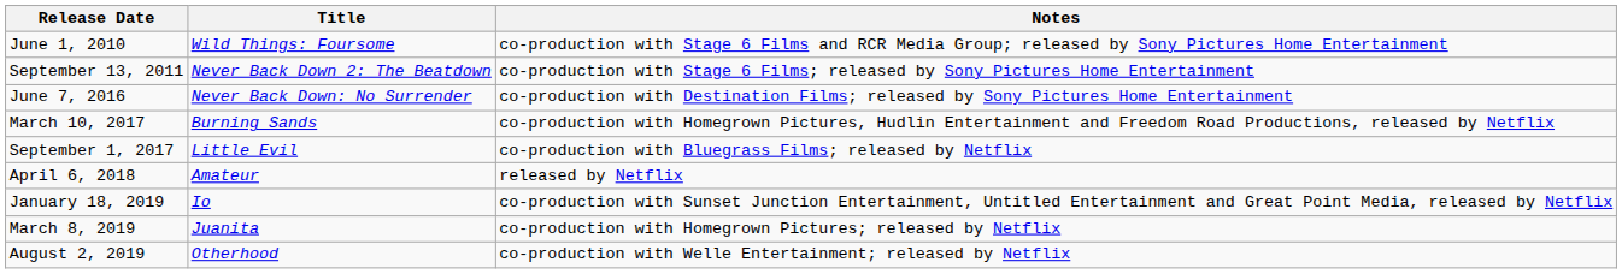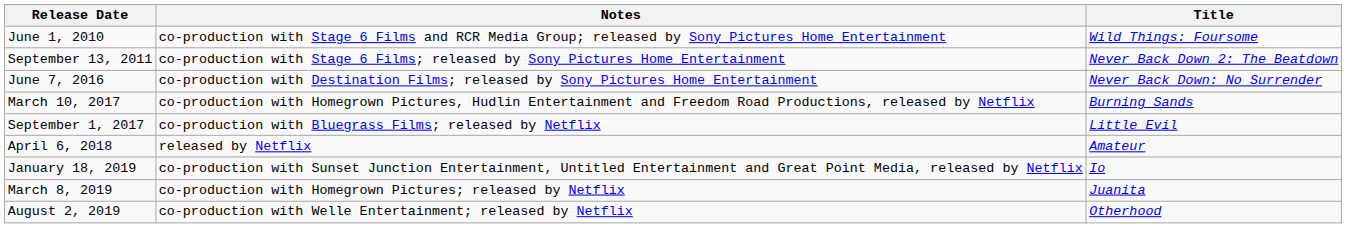 <table class="wikitable sortable">
 <tr>
 <th>Release Date</th>
+<th>Notes</th>
 <th>Title</th>
-<th>Notes</th>
 </tr>
 <tr>
 <td>June 1, 2010</td>
+<td>co-production with <a href='#'>Stage 6 Films</a> and RCR Media Group; released by <a href='#'>Sony Pictures Home Entertainment</a></td>
 <td><em><a href='#'>Wild Things: Foursome</a></em></td>
-<td>co-production with <a href='#'>Stage 6 Films</a> and RCR Media Group; released by <a href='#'>Sony Pictures Home Entertainment</a></td>
 </tr>
 <tr>
 <td>September 13, 2011</td>
+<td>co-production with <a href='#'>Stage 6 Films</a>; released by <a href='#'>Sony Pictures Home Entertainment</a></td>
 <td><em><a href='#'>Never Back Down 2: The Beatdown</a></em></td>
-<td>co-production with <a href='#'>Stage 6 Films</a>; released by <a href='#'>Sony Pictures Home Entertainment</a></td>
 </tr>
 <tr>
 <td>June 7, 2016</td>
+<td>co-production with <a href='#'>Destination Films</a>; released by <a href='#'>Sony Pictures Home Entertainment</a></td>
 <td><em><a href='#'>Never Back Down: No Surrender</a></em></td>
-<td>co-production with <a href='#'>Destination Films</a>; released by <a href='#'>Sony Pictures Home Entertainment</a></td>
 </tr>
 <tr>
 <td>March 10, 2017</td>
+<td>co-production with Homegrown Pictures, Hudlin Entertainment and Freedom Road Productions, released by <a href='#'>Netflix</a></td>
 <td><em><a href='#'>Burning Sands</a></em></td>
-<td>co-production with Homegrown Pictures, Hudlin Entertainment and Freedom Road Productions, released by <a href='#'>Netflix</a></td>
 </tr>
 <tr>
 <td>September 1, 2017</td>
+<td>co-production with <a href='#'>Bluegrass Films</a>; released by <a href='#'>Netflix</a></td>
 <td><em><a href='#'>Little Evil</a></em></td>
-<td>co-production with <a href='#'>Bluegrass Films</a>; released by <a href='#'>Netflix</a></td>
 </tr>
 <tr>
 <td>April 6, 2018</td>
+<td>released by <a href='#'>Netflix</a></td>
 <td><em><a href='#'>Amateur</a></em></td>
-<td>released by <a href='#'>Netflix</a></td>
 </tr>
 <tr>
 <td>January 18, 2019</td>
+<td>co-production with Sunset Junction Entertainment, Untitled Entertainment and Great Point Media, released by <a href='#'>Netflix</a></td>
 <td><em><a href='#'>Io</a></em></td>
-<td>co-production with Sunset Junction Entertainment, Untitled Entertainment and Great Point Media, released by <a href='#'>Netflix</a></td>
 </tr>
 <tr>
 <td>March 8, 2019</td>
+<td>co-production with Homegrown Pictures; released by <a href='#'>Netflix</a></td>
 <td><em><a href='#'>Juanita</a></em></td>
-<td>co-production with Homegrown Pictures; released by <a href='#'>Netflix</a></td>
 </tr>
 <tr>
 <td>August 2, 2019</td>
+<td>co-production with Welle Entertainment; released by <a href='#'>Netflix</a></td>
 <td><em><a href='#'>Otherhood</a></em></td>
-<td>co-production with Welle Entertainment; released by <a href='#'>Netflix</a></td>
 </tr>
 </table>
